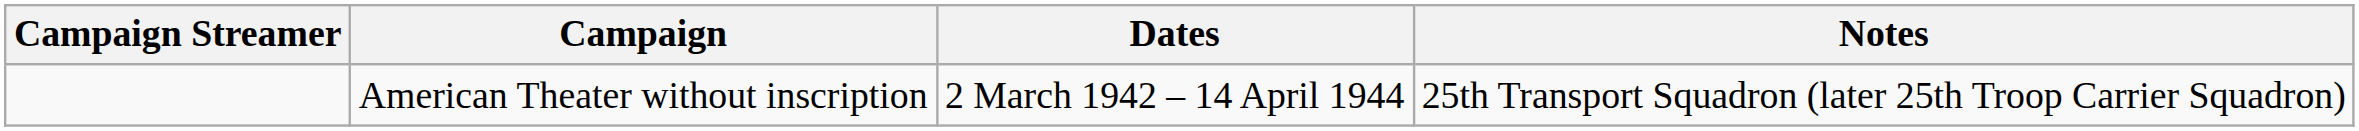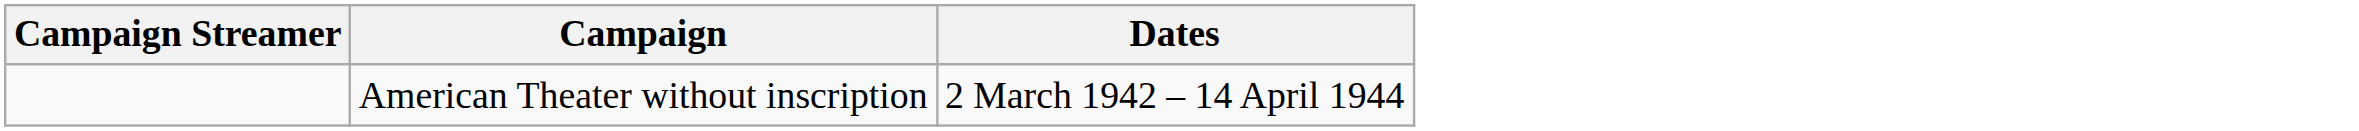 <table class="wikitable">
 <tr style="background:#efefef;">
 <th>Campaign Streamer</th>
 <th>Campaign</th>
 <th>Dates</th>
-<th>Notes</th>
 </tr>
 <tr>
 <td></td>
 <td>American Theater without inscription</td>
 <td>2 March 1942 – 14 April 1944</td>
-<td>25th Transport Squadron (later 25th Troop Carrier Squadron)</td>
 </tr>
 </table>
